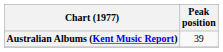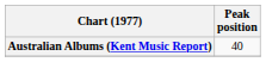 <table class="wikitable sortable plainrowheaders" style="text-align:center;">
 <tr>
 <th scope="col">Chart (1977)</th>
 <th scope="col">Peak<br>position</th>
 </tr>
 <tr>
 <th scope="row">Australian Albums (<a href='#'>Kent Music Report</a>)</th>
-<td>39</td>
+<td>40</td>
 </tr>
 <tr>
 </tr>
 <tr>
 </tr>
 <tr>
 </tr>
 </table>
